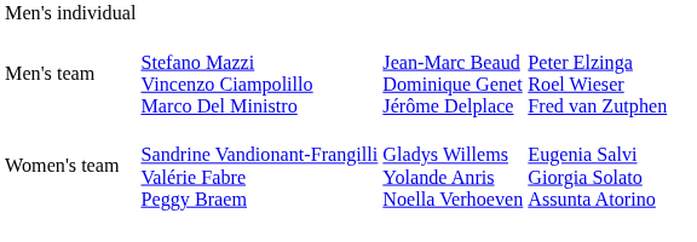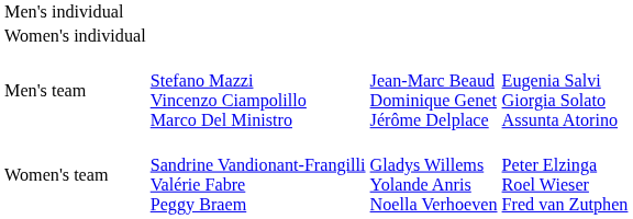 <table>
 <tr>
 <td>Men's individual</td>
 <td></td>
 <td></td>
 <td></td>
 </tr>
 <tr>
+<td>Women's individual</td>
+<td></td>
+<td></td>
+<td></td>
+</tr>
+<tr>
 <td>Men's team</td>
 <td><br><a href='#'>Stefano Mazzi</a><br><a href='#'>Vincenzo Ciampolillo</a><br><a href='#'>Marco Del Ministro</a></td>
 <td><br><a href='#'>Jean-Marc Beaud</a><br><a href='#'>Dominique Genet</a><br><a href='#'>Jérôme Delplace</a></td>
-<td><br><a href='#'>Peter Elzinga</a><br><a href='#'>Roel Wieser</a><br><a href='#'>Fred van Zutphen</a></td>
+<td><br><a href='#'>Eugenia Salvi</a><br><a href='#'>Giorgia Solato</a><br><a href='#'>Assunta Atorino</a></td>
 </tr>
 <tr>
 <td>Women's team</td>
 <td><br><a href='#'>Sandrine Vandionant-Frangilli</a><br><a href='#'>Valérie Fabre</a><br><a href='#'>Peggy Braem</a></td>
 <td><br><a href='#'>Gladys Willems</a><br><a href='#'>Yolande Anris</a><br><a href='#'>Noella Verhoeven</a></td>
-<td><br><a href='#'>Eugenia Salvi</a><br><a href='#'>Giorgia Solato</a><br><a href='#'>Assunta Atorino</a></td>
+<td><br><a href='#'>Peter Elzinga</a><br><a href='#'>Roel Wieser</a><br><a href='#'>Fred van Zutphen</a></td>
 </tr>
 </table>
